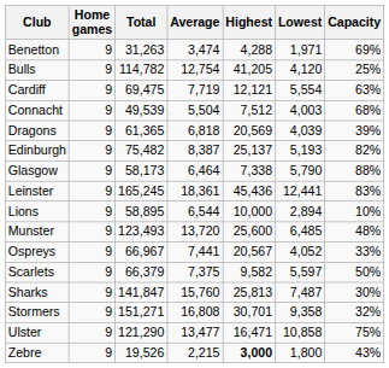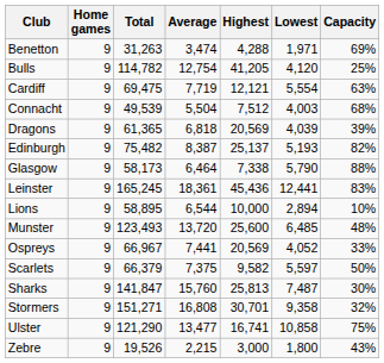 <table class="wikitable sortable" style="text-align:right">
 <tr>
 <th>Club</th>
 <th>Home<br>games</th>
 <th>Total</th>
 <th>Average</th>
 <th>Highest</th>
 <th>Lowest</th>
 <th>Capacity</th>
 </tr>
 <tr>
 <td style="text-align:left"> Benetton</td>
 <td>9</td>
 <td>31,263</td>
 <td>3,474</td>
 <td>4,288</td>
 <td>1,971</td>
 <td>69%</td>
 </tr>
 <tr>
 <td style="text-align:left"> Bulls</td>
 <td>9</td>
 <td>114,782</td>
 <td>12,754</td>
 <td>41,205</td>
 <td>4,120</td>
 <td>25%</td>
 </tr>
 <tr>
 <td style="text-align:left"> Cardiff</td>
 <td>9</td>
 <td>69,475</td>
 <td>7,719</td>
 <td>12,121</td>
 <td>5,554</td>
 <td>63%</td>
 </tr>
 <tr>
 <td style="text-align:left"> Connacht</td>
 <td>9</td>
 <td>49,539</td>
 <td>5,504</td>
 <td>7,512</td>
 <td>4,003</td>
 <td>68%</td>
 </tr>
 <tr>
 <td style="text-align:left"> Dragons</td>
 <td>9</td>
 <td>61,365</td>
 <td>6,818</td>
 <td>20,569</td>
 <td>4,039</td>
 <td>39%</td>
 </tr>
 <tr>
 <td style="text-align:left"> Edinburgh</td>
 <td>9</td>
 <td>75,482</td>
 <td>8,387</td>
 <td>25,137</td>
 <td>5,193</td>
 <td>82%</td>
 </tr>
 <tr>
 <td style="text-align:left"> Glasgow</td>
 <td>9</td>
 <td>58,173</td>
 <td>6,464</td>
 <td>7,338</td>
 <td>5,790</td>
 <td>88%</td>
 </tr>
 <tr>
 <td style="text-align:left"> Leinster</td>
 <td>9</td>
 <td>165,245</td>
 <td>18,361</td>
 <td>45,436</td>
 <td>12,441</td>
 <td>83%</td>
 </tr>
 <tr>
 <td style="text-align:left"> Lions</td>
 <td>9</td>
 <td>58,895</td>
 <td>6,544</td>
 <td>10,000</td>
 <td>2,894</td>
 <td>10%</td>
 </tr>
 <tr>
 <td style="text-align:left"> Munster</td>
 <td>9</td>
 <td>123,493</td>
 <td>13,720</td>
 <td>25,600</td>
 <td>6,485</td>
 <td>48%</td>
 </tr>
 <tr>
 <td style="text-align:left"> Ospreys</td>
 <td>9</td>
 <td>66,967</td>
 <td>7,441</td>
-<td>20,567</td>
+<td>20,569</td>
 <td>4,052</td>
 <td>33%</td>
 </tr>
 <tr>
 <td style="text-align:left"> Scarlets</td>
 <td>9</td>
 <td>66,379</td>
 <td>7,375</td>
 <td>9,582</td>
 <td>5,597</td>
 <td>50%</td>
 </tr>
 <tr>
 <td style="text-align:left"> Sharks</td>
 <td>9</td>
 <td>141,847</td>
 <td>15,760</td>
 <td>25,813</td>
 <td>7,487</td>
 <td>30%</td>
 </tr>
 <tr>
 <td style="text-align:left"> Stormers</td>
 <td>9</td>
 <td>151,271</td>
 <td>16,808</td>
 <td>30,701</td>
 <td>9,358</td>
 <td>32%</td>
 </tr>
 <tr>
 <td style="text-align:left"> Ulster</td>
 <td>9</td>
 <td>121,290</td>
 <td>13,477</td>
-<td>16,471</td>
+<td>16,741</td>
 <td>10,858</td>
 <td>75%</td>
 </tr>
 <tr>
 <td style="text-align:left"> Zebre</td>
 <td>9</td>
 <td>19,526</td>
 <td>2,215</td>
-<td><strong>3,000</strong></td>
+<td>3,000</td>
 <td>1,800</td>
 <td>43%</td>
 </tr>
 </table>
